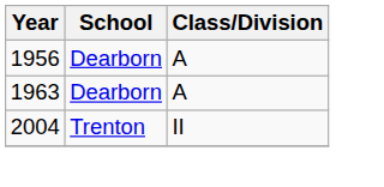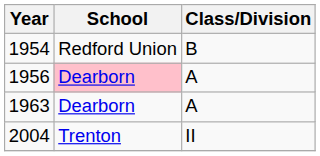 <table class="wikitable">
 <tr>
 <th>Year</th>
 <th>School</th>
 <th>Class/Division</th>
 </tr>
 <tr>
+<td>1954</td>
+<td>Redford Union</td>
+<td>B</td>
+</tr>
+<tr>
 <td>1956</td>
-<td><a href='#'>Dearborn</a></td>
+<td style="background: pink;"><a href='#'>Dearborn</a></td>
 <td>A</td>
 </tr>
 <tr>
 <td>1963</td>
 <td><a href='#'>Dearborn</a></td>
 <td>A</td>
 </tr>
 <tr>
 <td>2004</td>
 <td><a href='#'>Trenton</a></td>
 <td>II</td>
 </tr>
 <tr>
 </tr>
 </table>
